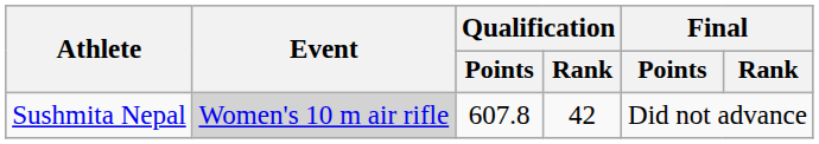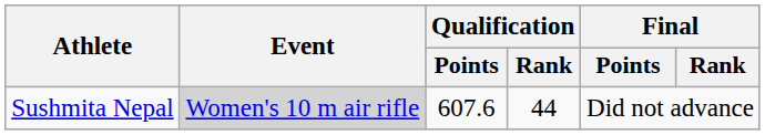 <table class="wikitable" style="font-size:90%">
 <tr>
 <th rowspan="2">Athlete</th>
 <th rowspan="2">Event</th>
 <th colspan=2>Qualification</th>
 <th colspan=2>Final</th>
 </tr>
 <tr style="font-size:95%">
 <th>Points</th>
 <th>Rank</th>
 <th>Points</th>
 <th>Rank</th>
 </tr>
 <tr align=center>
 <td align=left><a href='#'>Sushmita Nepal</a></td>
 <td align=left style="background: lightgrey;"><a href='#'>Women's 10 m air rifle</a></td>
-<td>607.8</td>
-<td>42</td>
+<td>607.6</td>
+<td>44</td>
 <td colspan="2">Did not advance</td>
 </tr>
 </table>
